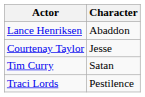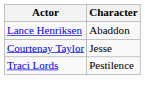 <table class="wikitable sortable">
 <tr>
 <th>Actor</th>
 <th>Character</th>
 </tr>
 <tr>
 <td><a href='#'>Lance Henriksen</a></td>
 <td>Abaddon</td>
 </tr>
 <tr>
 <td><a href='#'>Courtenay Taylor</a></td>
 <td>Jesse</td>
 </tr>
 <tr>
-<td><a href='#'>Tim Curry</a></td>
-<td>Satan</td>
-</tr>
-<tr>
 <td><a href='#'>Traci Lords</a></td>
 <td>Pestilence</td>
 </tr>
 </table>
